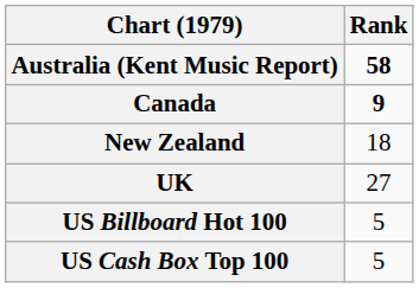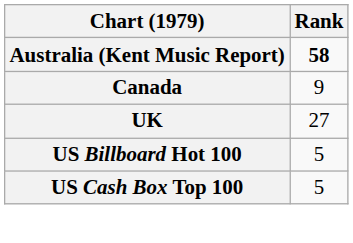 <table class="wikitable sortable plainrowheaders">
 <tr>
 <th scope="col">Chart (1979)</th>
 <th scope="col">Rank</th>
 </tr>
 <tr>
 <th scope="row">Australia (Kent Music Report) </th>
 <td style="text-align:center;"><strong>58</strong></td>
 </tr>
 <tr>
 <th scope="row">Canada</th>
-<td style="text-align:center;"><strong>9</strong></td>
-</tr>
-<tr>
-<th scope="row">New Zealand</th>
-<td style="text-align:center;">18</td>
+<td style="text-align:center;">9</td>
 </tr>
 <tr>
 <th scope="row">UK</th>
 <td style="text-align:center;">27</td>
 </tr>
 <tr>
 <th scope="row">US <em>Billboard</em> Hot 100</th>
 <td style="text-align:center;">5</td>
 </tr>
 <tr>
 <th scope="row">US <em>Cash Box</em> Top 100</th>
 <td style="text-align:center;">5</td>
 </tr>
 </table>
